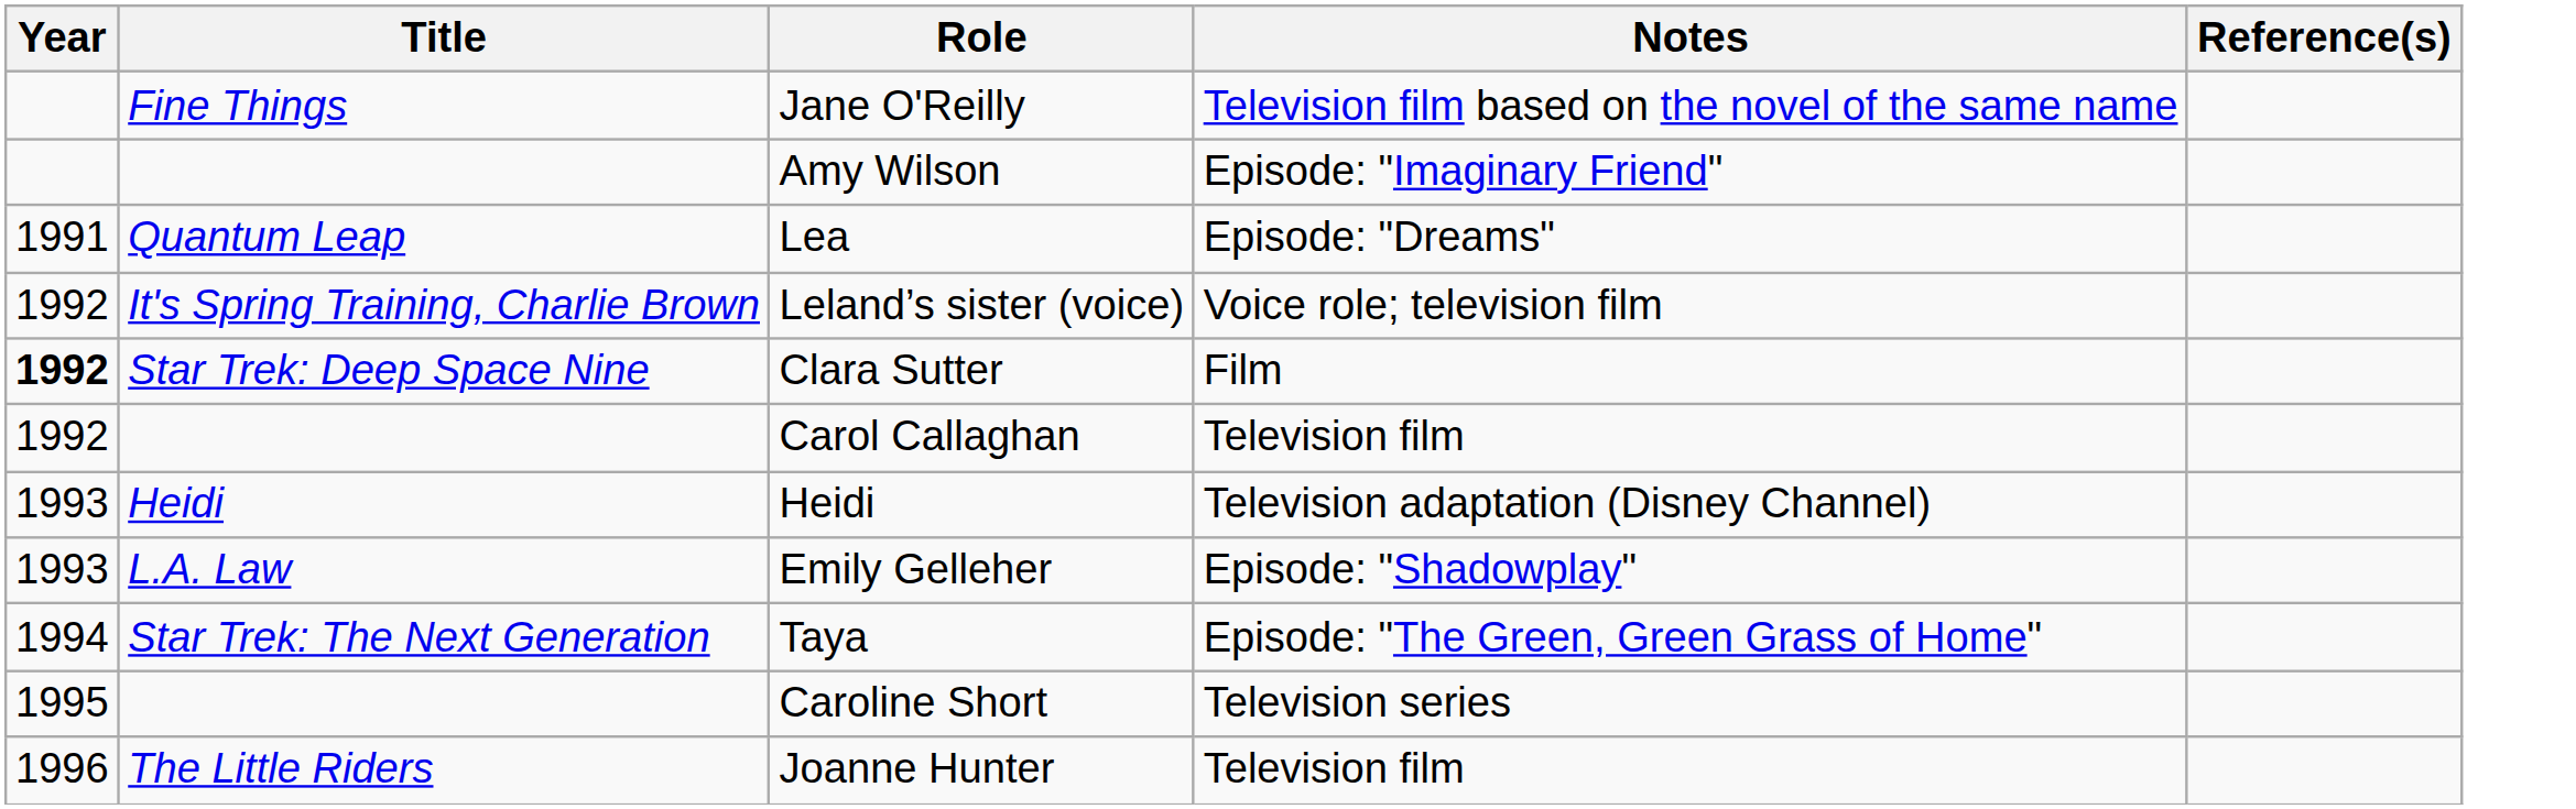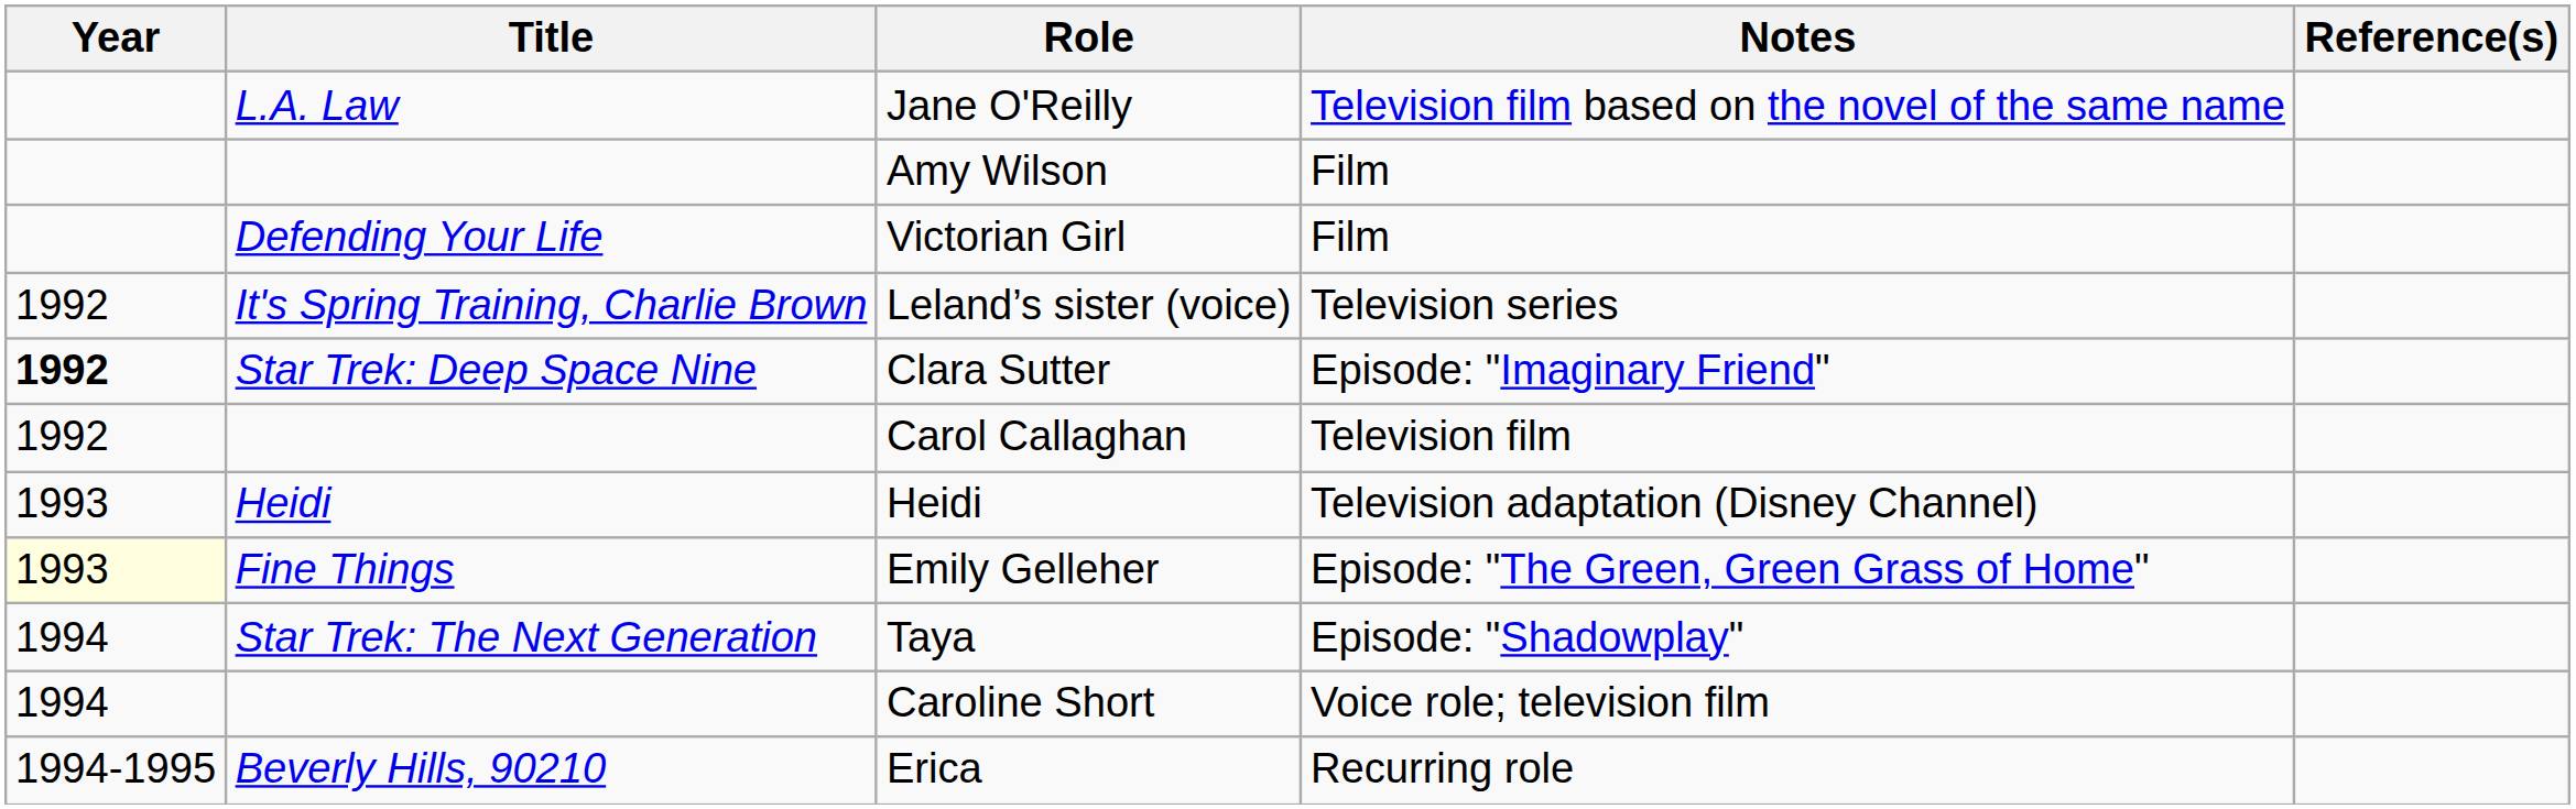 <table class="wikitable sortable">
 <tr>
 <th>Year</th>
 <th>Title</th>
 <th>Role</th>
 <th class="unsortable">Notes</th>
 <th class="unsortable">Reference(s)</th>
 </tr>
 <tr>
 <td></td>
-<td><em><a href='#'>Fine Things</a></em></td>
+<td><em><a href='#'>L.A. Law</a></em></td>
 <td>Jane O'Reilly</td>
 <td><a href='#'>Television film</a> based on <a href='#'>the novel of the same name</a></td>
 <td></td>
 </tr>
 <tr>
 <td></td>
 <td><em></em></td>
 <td>Amy Wilson</td>
-<td>Episode: "<a href='#'>Imaginary Friend</a>"</td>
+<td>Film</td>
 <td></td>
 </tr>
 <tr>
-<td>1991</td>
-<td><em><a href='#'>Quantum Leap</a></em></td>
-<td>Lea</td>
-<td>Episode: "Dreams"</td>
+<td></td>
+<td><em><a href='#'>Defending Your Life</a></em></td>
+<td>Victorian Girl</td>
+<td>Film</td>
 <td></td>
 </tr>
 <tr>
 <td>1992</td>
 <td><em><a href='#'>It's Spring Training, Charlie Brown</a></em></td>
 <td>Leland’s sister (voice)</td>
-<td>Voice role; television film</td>
+<td>Television series</td>
 <td></td>
 </tr>
 <tr>
 <td><strong>1992</strong></td>
 <td><em><a href='#'>Star Trek: Deep Space Nine</a></em></td>
 <td>Clara Sutter</td>
-<td>Film</td>
+<td>Episode: "<a href='#'>Imaginary Friend</a>"</td>
 <td></td>
 </tr>
 <tr>
 <td>1992</td>
 <td><em></em></td>
 <td>Carol Callaghan</td>
 <td>Television film</td>
 <td></td>
 </tr>
 <tr>
 <td>1993</td>
 <td><em><a href='#'>Heidi</a></em></td>
 <td>Heidi</td>
 <td>Television adaptation (Disney Channel)</td>
 <td></td>
 </tr>
 <tr>
-<td>1993</td>
-<td><em><a href='#'>L.A. Law</a></em></td>
+<td style="background: lightyellow;">1993</td>
+<td><em><a href='#'>Fine Things</a></em></td>
 <td>Emily Gelleher</td>
-<td>Episode: "<a href='#'>Shadowplay</a>"</td>
+<td>Episode: "<a href='#'>The Green, Green Grass of Home</a>"</td>
 </tr>
 <tr>
 <td>1994</td>
 <td><em><a href='#'>Star Trek: The Next Generation</a></em></td>
 <td>Taya</td>
-<td>Episode: "<a href='#'>The Green, Green Grass of Home</a>"</td>
+<td>Episode: "<a href='#'>Shadowplay</a>"</td>
 <td></td>
 </tr>
 <tr>
-<td>1995</td>
+<td>1994</td>
 <td><em></em></td>
 <td>Caroline Short</td>
-<td>Television series</td>
+<td>Voice role; television film</td>
 <td></td>
 </tr>
 <tr>
-<td>1996</td>
-<td><em><a href='#'>The Little Riders</a></em></td>
-<td>Joanne Hunter</td>
-<td>Television film</td>
+<td>1994-1995</td>
+<td><em><a href='#'>Beverly Hills, 90210</a></em></td>
+<td>Erica</td>
+<td>Recurring role</td>
 <td></td>
 </tr>
 </table>
